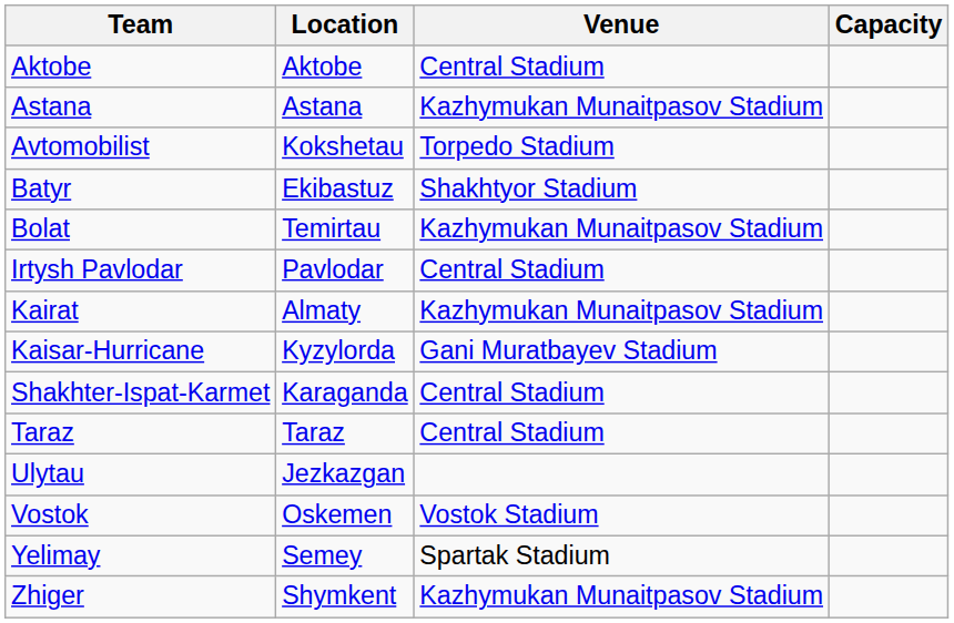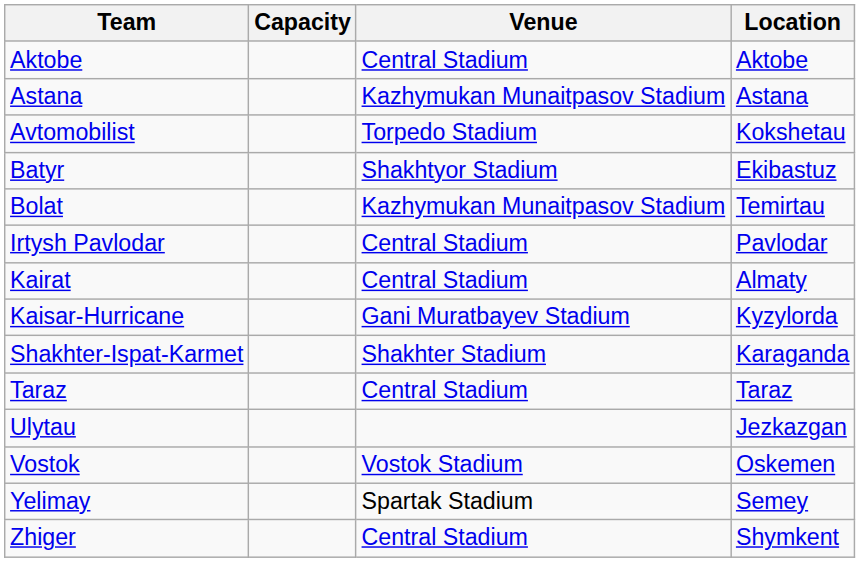 <table class="wikitable sortable" border="1">
 <tr>
 <th>Team</th>
+<th>Capacity</th>
+<th>Venue</th>
 <th>Location</th>
-<th>Venue</th>
-<th>Capacity</th>
 </tr>
 <tr>
 <td><a href='#'>Aktobe</a></td>
+<td style="text-align:center;"></td>
+<td><a href='#'>Central Stadium</a></td>
 <td><a href='#'>Aktobe</a></td>
-<td><a href='#'>Central Stadium</a></td>
-<td style="text-align:center;"></td>
 </tr>
 <tr>
 <td><a href='#'>Astana</a></td>
+<td style="text-align:center;"></td>
+<td><a href='#'>Kazhymukan Munaitpasov Stadium</a></td>
 <td><a href='#'>Astana</a></td>
-<td><a href='#'>Kazhymukan Munaitpasov Stadium</a></td>
-<td style="text-align:center;"></td>
 </tr>
 <tr>
 <td><a href='#'>Avtomobilist</a></td>
+<td style="text-align:center;"></td>
+<td><a href='#'>Torpedo Stadium</a></td>
 <td><a href='#'>Kokshetau</a></td>
-<td><a href='#'>Torpedo Stadium</a></td>
-<td style="text-align:center;"></td>
 </tr>
 <tr>
 <td><a href='#'>Batyr</a></td>
+<td style="text-align:center;"></td>
+<td><a href='#'>Shakhtyor Stadium</a></td>
 <td><a href='#'>Ekibastuz</a></td>
-<td><a href='#'>Shakhtyor Stadium</a></td>
-<td style="text-align:center;"></td>
 </tr>
 <tr>
 <td><a href='#'>Bolat</a></td>
+<td style="text-align:center;"></td>
+<td><a href='#'>Kazhymukan Munaitpasov Stadium</a></td>
 <td><a href='#'>Temirtau</a></td>
-<td><a href='#'>Kazhymukan Munaitpasov Stadium</a></td>
-<td style="text-align:center;"></td>
 </tr>
 <tr>
 <td><a href='#'>Irtysh Pavlodar</a></td>
+<td style="text-align:center;"></td>
+<td><a href='#'>Central Stadium</a></td>
 <td><a href='#'>Pavlodar</a></td>
-<td><a href='#'>Central Stadium</a></td>
-<td style="text-align:center;"></td>
 </tr>
 <tr>
 <td><a href='#'>Kairat</a></td>
+<td style="text-align:center;"></td>
+<td><a href='#'>Central Stadium</a></td>
 <td><a href='#'>Almaty</a></td>
-<td><a href='#'>Kazhymukan Munaitpasov Stadium</a></td>
-<td style="text-align:center;"></td>
 </tr>
 <tr>
 <td><a href='#'>Kaisar-Hurricane</a></td>
+<td style="text-align:center;"></td>
+<td><a href='#'>Gani Muratbayev Stadium</a></td>
 <td><a href='#'>Kyzylorda</a></td>
-<td><a href='#'>Gani Muratbayev Stadium</a></td>
-<td style="text-align:center;"></td>
 </tr>
 <tr>
 <td><a href='#'>Shakhter-Ispat-Karmet</a></td>
+<td style="text-align:center;"></td>
+<td><a href='#'>Shakhter Stadium</a></td>
 <td><a href='#'>Karaganda</a></td>
-<td><a href='#'>Central Stadium</a></td>
-<td style="text-align:center;"></td>
 </tr>
 <tr>
 <td><a href='#'>Taraz</a></td>
+<td style="text-align:center;"></td>
+<td><a href='#'>Central Stadium</a></td>
 <td><a href='#'>Taraz</a></td>
-<td><a href='#'>Central Stadium</a></td>
-<td style="text-align:center;"></td>
 </tr>
 <tr>
 <td><a href='#'>Ulytau</a></td>
+<td style="text-align:center;"></td>
+<td></td>
 <td><a href='#'>Jezkazgan</a></td>
-<td></td>
-<td style="text-align:center;"></td>
 </tr>
 <tr>
 <td><a href='#'>Vostok</a></td>
+<td style="text-align:center;"></td>
+<td><a href='#'>Vostok Stadium</a></td>
 <td><a href='#'>Oskemen</a></td>
-<td><a href='#'>Vostok Stadium</a></td>
-<td style="text-align:center;"></td>
 </tr>
 <tr>
 <td><a href='#'>Yelimay</a></td>
+<td style="text-align:center;"></td>
+<td>Spartak Stadium</td>
 <td><a href='#'>Semey</a></td>
-<td>Spartak Stadium</td>
-<td style="text-align:center;"></td>
 </tr>
 <tr>
 <td><a href='#'>Zhiger</a></td>
+<td style="text-align:center;"></td>
+<td><a href='#'>Central Stadium</a></td>
 <td><a href='#'>Shymkent</a></td>
-<td><a href='#'>Kazhymukan Munaitpasov Stadium</a></td>
-<td style="text-align:center;"></td>
 </tr>
 </table>
